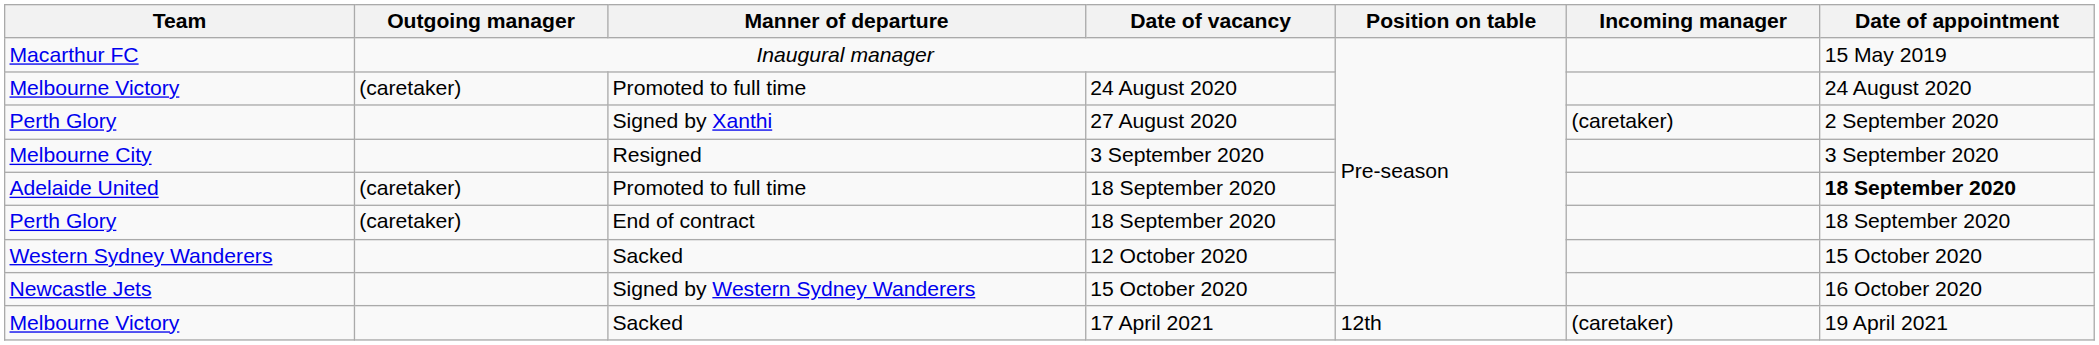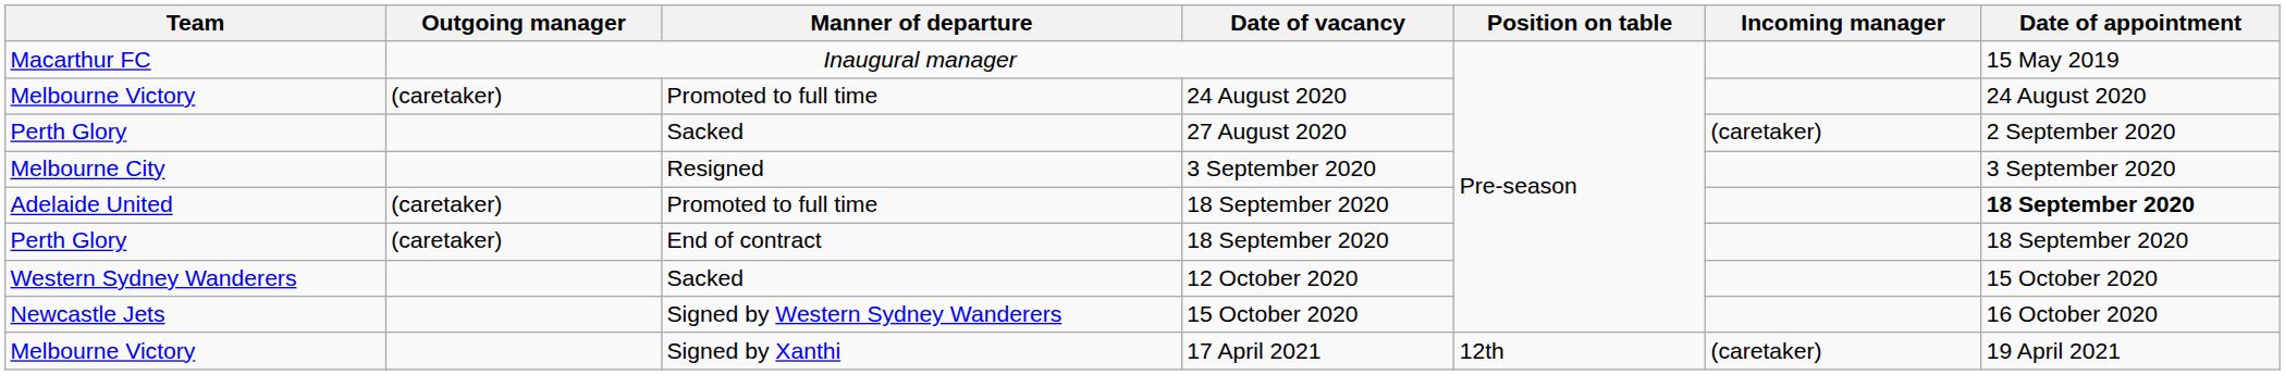 <table class="wikitable sortable" style="width:100%;">
 <tr>
 <th>Team</th>
 <th>Outgoing manager</th>
 <th>Manner of departure</th>
 <th>Date of vacancy</th>
 <th>Position on table</th>
 <th>Incoming manager</th>
 <th>Date of appointment</th>
 </tr>
 <tr>
 <td><a href='#'>Macarthur FC</a></td>
 <td colspan="3" style="text-align:center;"><em>Inaugural manager</em></td>
 <td rowspan="8">Pre-season</td>
 <td></td>
 <td>15 May 2019</td>
 </tr>
 <tr>
 <td><a href='#'>Melbourne Victory</a></td>
 <td> (caretaker)</td>
 <td>Promoted to full time</td>
 <td>24 August 2020</td>
 <td></td>
 <td>24 August 2020</td>
 </tr>
 <tr>
 <td><a href='#'>Perth Glory</a></td>
 <td></td>
-<td>Signed by <a href='#'>Xanthi</a></td>
+<td>Sacked</td>
 <td>27 August 2020</td>
 <td> (caretaker)</td>
 <td>2 September 2020</td>
 </tr>
 <tr>
 <td><a href='#'>Melbourne City</a></td>
 <td></td>
 <td>Resigned</td>
 <td>3 September 2020</td>
 <td></td>
 <td>3 September 2020</td>
 </tr>
 <tr>
 <td><a href='#'>Adelaide United</a></td>
 <td> (caretaker)</td>
 <td>Promoted to full time</td>
 <td>18 September 2020</td>
 <td></td>
 <td><strong>18 September 2020</strong></td>
 </tr>
 <tr>
 <td><a href='#'>Perth Glory</a></td>
 <td> (caretaker)</td>
 <td>End of contract</td>
 <td>18 September 2020</td>
 <td></td>
 <td>18 September 2020</td>
 </tr>
 <tr>
 <td><a href='#'>Western Sydney Wanderers</a></td>
 <td></td>
 <td>Sacked</td>
 <td>12 October 2020</td>
 <td></td>
 <td>15 October 2020</td>
 </tr>
 <tr>
 <td><a href='#'>Newcastle Jets</a></td>
 <td></td>
 <td>Signed by <a href='#'>Western Sydney Wanderers</a></td>
 <td>15 October 2020</td>
 <td></td>
 <td>16 October 2020</td>
 </tr>
 <tr>
 <td><a href='#'>Melbourne Victory</a></td>
 <td></td>
-<td>Sacked</td>
+<td>Signed by <a href='#'>Xanthi</a></td>
 <td>17 April 2021</td>
 <td>12th</td>
 <td> (caretaker)</td>
 <td>19 April 2021</td>
 </tr>
 </table>
